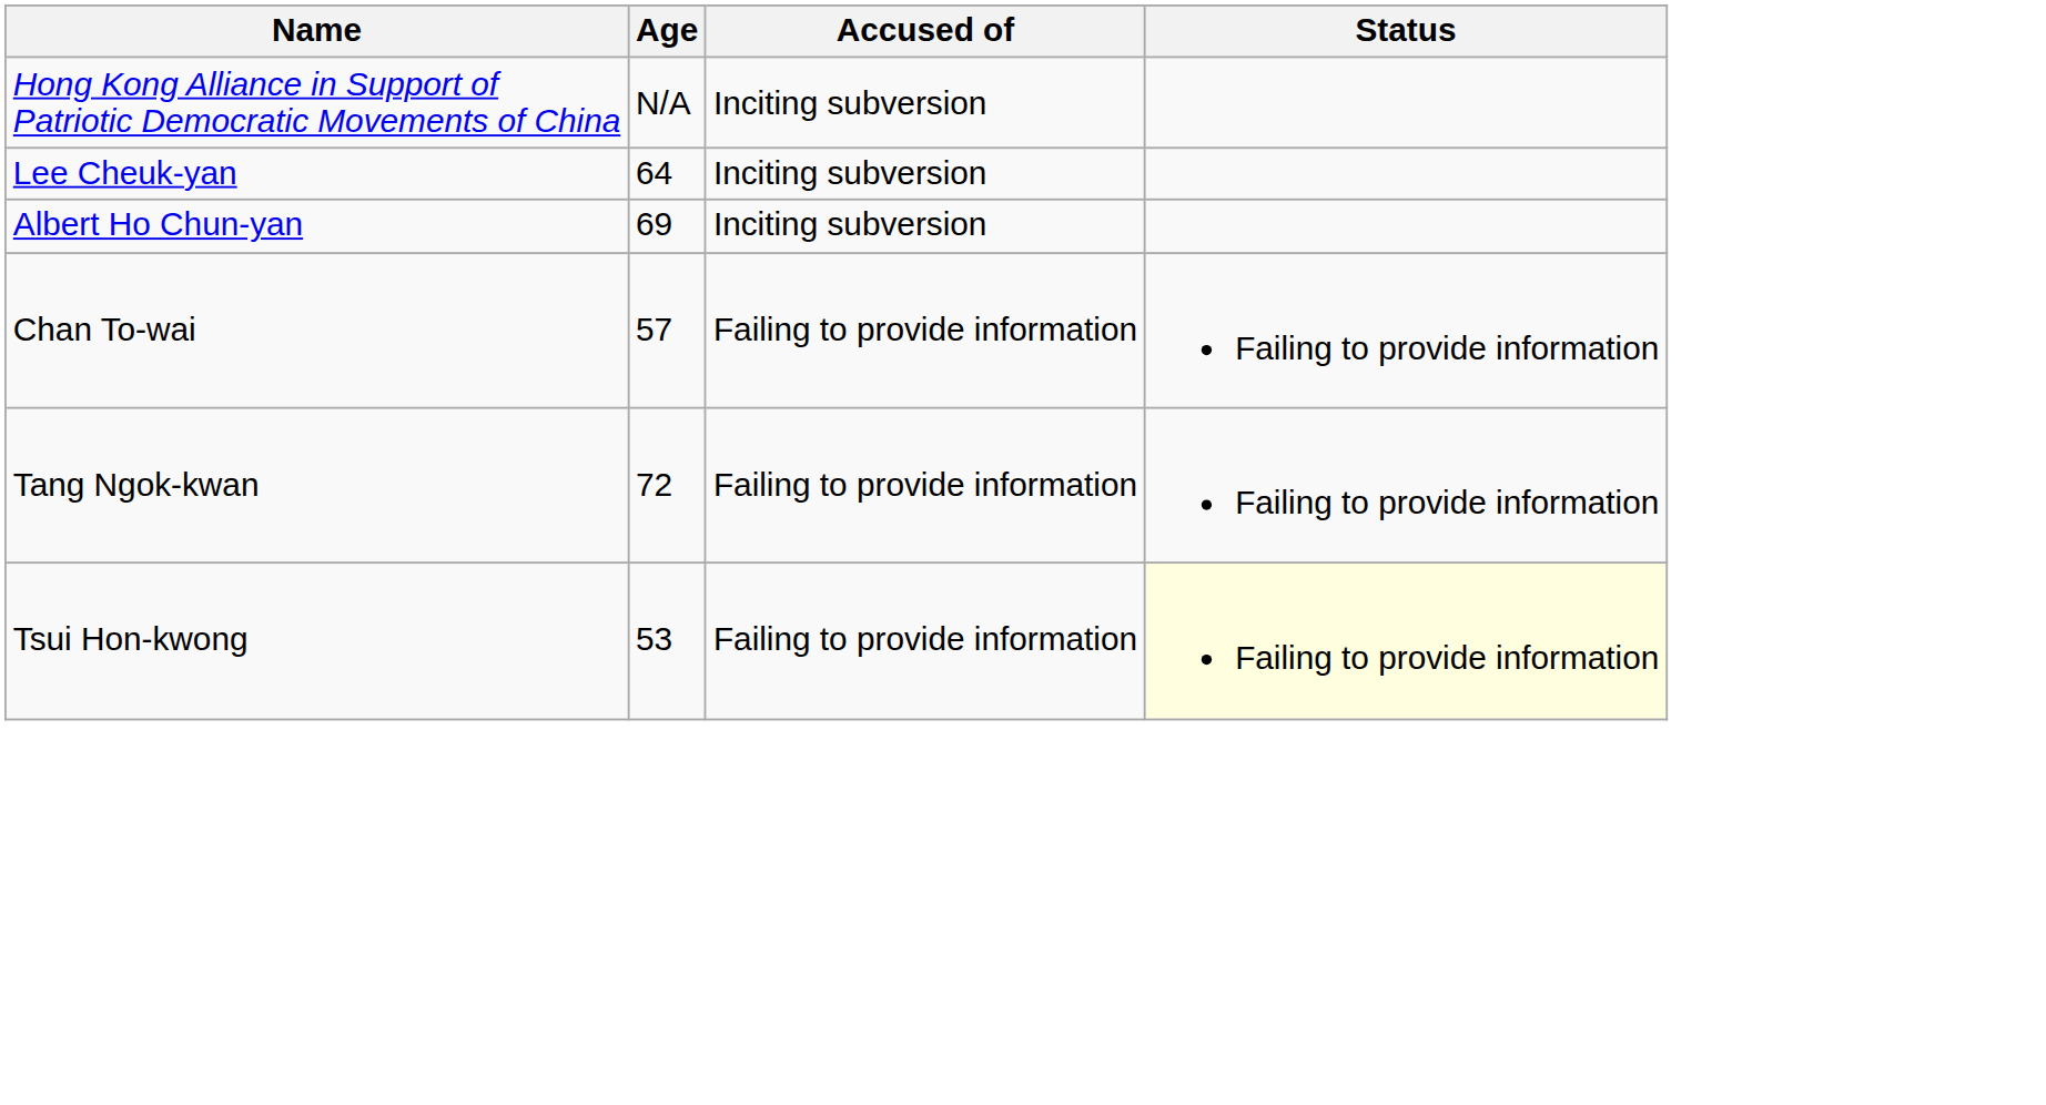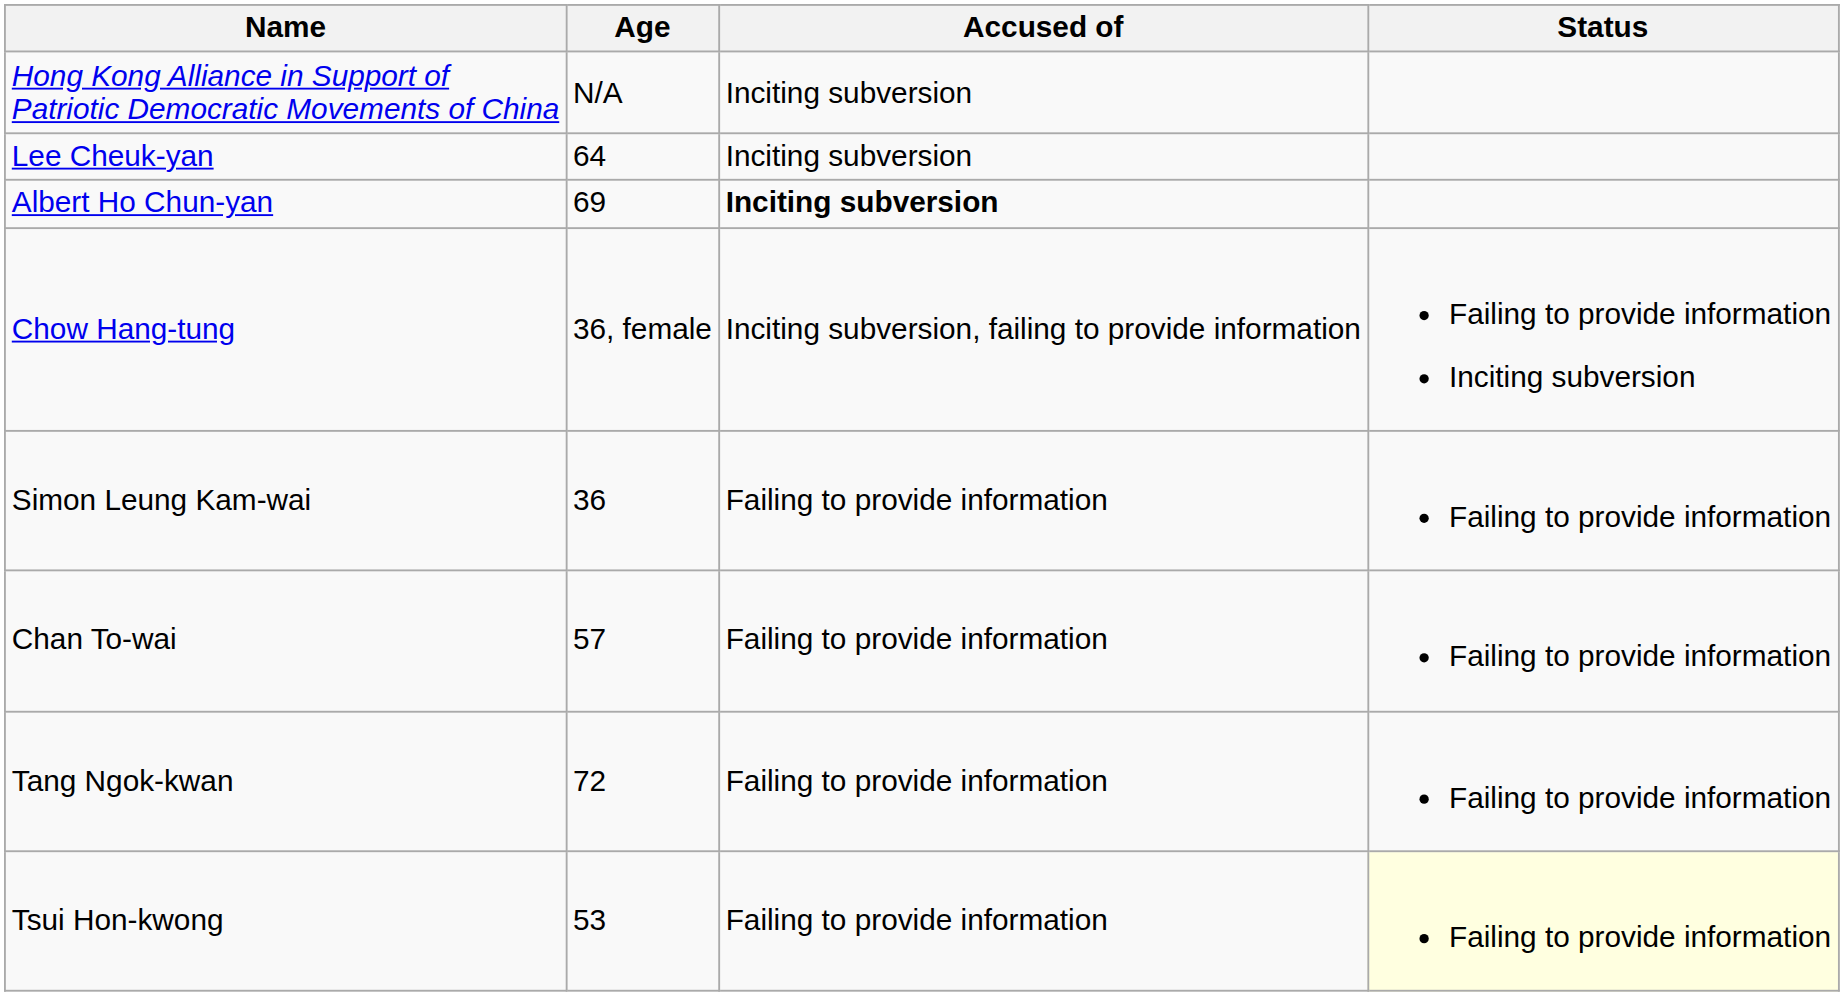 <table class="wikitable">
 <tr>
 <th>Name</th>
 <th>Age</th>
 <th>Accused of</th>
 <th>Status</th>
 </tr>
 <tr>
 <td><em><a href='#'>Hong Kong Alliance in Support of<br>Patriotic Democratic Movements of China</a></em></td>
 <td>N/A</td>
 <td>Inciting subversion</td>
 <td></td>
 </tr>
 <tr>
 <td><a href='#'>Lee Cheuk-yan</a></td>
 <td>64</td>
 <td>Inciting subversion</td>
 <td></td>
 </tr>
 <tr>
 <td><a href='#'>Albert Ho Chun-yan</a></td>
 <td>69</td>
-<td>Inciting subversion</td>
+<td><strong>Inciting subversion</strong></td>
 <td></td>
+</tr>
+<tr>
+<td><a href='#'>Chow Hang-tung</a></td>
+<td>36, female</td>
+<td>Inciting subversion, failing to provide information</td>
+<td><br><ul><li>Failing to provide information</li></ul><ul><li>Inciting subversion</li></ul></td>
+</tr>
+<tr>
+<td>Simon Leung Kam-wai</td>
+<td>36</td>
+<td>Failing to provide information</td>
+<td><br><ul><li>Failing to provide information</li></ul></td>
 </tr>
 <tr>
 <td>Chan To-wai</td>
 <td>57</td>
 <td>Failing to provide information</td>
 <td><br><ul><li>Failing to provide information</li></ul></td>
 </tr>
 <tr>
 <td>Tang Ngok-kwan</td>
 <td>72</td>
 <td>Failing to provide information</td>
 <td><br><ul><li>Failing to provide information</li></ul></td>
 </tr>
 <tr>
 <td>Tsui Hon-kwong</td>
 <td>53</td>
 <td>Failing to provide information</td>
 <td style="background: lightyellow;"><br><ul><li>Failing to provide information</li></ul></td>
 </tr>
 </table>
